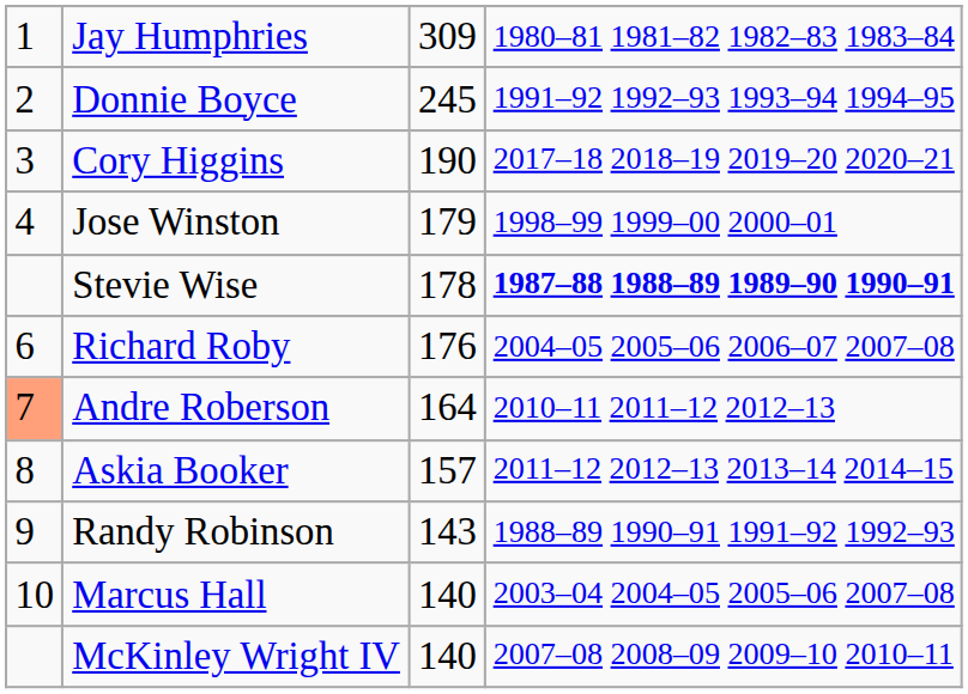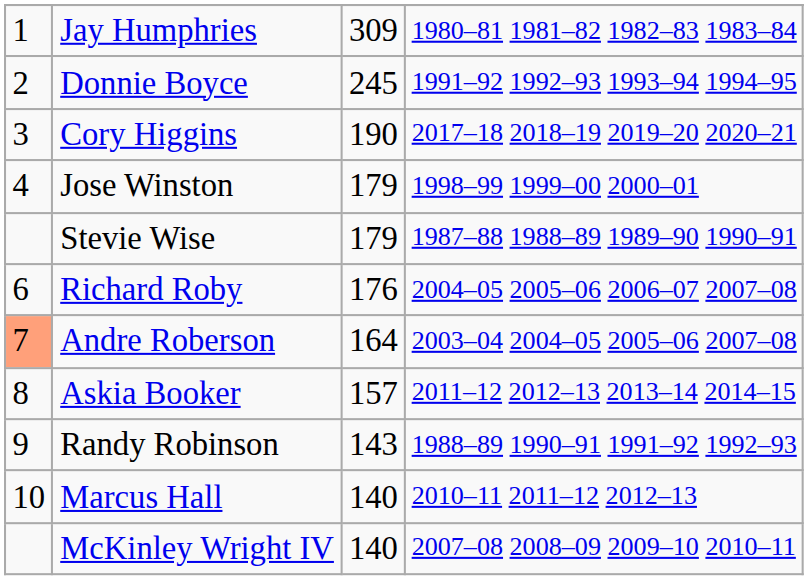 <table class="wikitable">
 <tr>
 </tr>
 <tr>
 <td>1</td>
 <td><a href='#'>Jay Humphries</a></td>
 <td>309</td>
 <td style="font-size:80%;"><a href='#'>1980–81</a> <a href='#'>1981–82</a> <a href='#'>1982–83</a> <a href='#'>1983–84</a></td>
 </tr>
 <tr>
 <td>2</td>
 <td><a href='#'>Donnie Boyce</a></td>
 <td>245</td>
 <td style="font-size:80%;"><a href='#'>1991–92</a> <a href='#'>1992–93</a> <a href='#'>1993–94</a> <a href='#'>1994–95</a></td>
 </tr>
 <tr>
 <td>3</td>
 <td><a href='#'>Cory Higgins</a></td>
 <td>190</td>
 <td style="font-size:80%;"><a href='#'>2017–18</a> <a href='#'>2018–19</a> <a href='#'>2019–20</a> <a href='#'>2020–21</a></td>
 </tr>
 <tr>
 <td>4</td>
 <td>Jose Winston</td>
 <td>179</td>
 <td style="font-size:80%;"><a href='#'>1998–99</a> <a href='#'>1999–00</a> <a href='#'>2000–01</a></td>
 </tr>
 <tr>
 <td></td>
 <td>Stevie Wise</td>
-<td>178</td>
-<td style="font-size:80%;"><strong><a href='#'>1987–88</a> <a href='#'>1988–89</a> <a href='#'>1989–90</a> <a href='#'>1990–91</a></strong></td>
+<td>179</td>
+<td style="font-size:80%;"><a href='#'>1987–88</a> <a href='#'>1988–89</a> <a href='#'>1989–90</a> <a href='#'>1990–91</a></td>
 </tr>
 <tr>
 <td>6</td>
 <td><a href='#'>Richard Roby</a></td>
 <td>176</td>
 <td style="font-size:80%;"><a href='#'>2004–05</a> <a href='#'>2005–06</a> <a href='#'>2006–07</a> <a href='#'>2007–08</a></td>
 </tr>
 <tr>
 <td style="background: lightsalmon;">7</td>
 <td><a href='#'>Andre Roberson</a></td>
 <td>164</td>
-<td style="font-size:80%;"><a href='#'>2010–11</a> <a href='#'>2011–12</a> <a href='#'>2012–13</a></td>
+<td style="font-size:80%;"><a href='#'>2003–04</a> <a href='#'>2004–05</a> <a href='#'>2005–06</a> <a href='#'>2007–08</a></td>
 </tr>
 <tr>
 <td>8</td>
 <td><a href='#'>Askia Booker</a></td>
 <td>157</td>
 <td style="font-size:80%;"><a href='#'>2011–12</a> <a href='#'>2012–13</a> <a href='#'>2013–14</a> <a href='#'>2014–15</a></td>
 </tr>
 <tr>
 <td>9</td>
 <td>Randy Robinson</td>
 <td>143</td>
 <td style="font-size:80%;"><a href='#'>1988–89</a> <a href='#'>1990–91</a> <a href='#'>1991–92</a> <a href='#'>1992–93</a></td>
 </tr>
 <tr>
 <td>10</td>
 <td><a href='#'>Marcus Hall</a></td>
 <td>140</td>
-<td style="font-size:80%;"><a href='#'>2003–04</a> <a href='#'>2004–05</a> <a href='#'>2005–06</a> <a href='#'>2007–08</a></td>
+<td style="font-size:80%;"><a href='#'>2010–11</a> <a href='#'>2011–12</a> <a href='#'>2012–13</a></td>
 </tr>
 <tr>
 <td></td>
 <td><a href='#'>McKinley Wright IV</a></td>
 <td>140</td>
 <td style="font-size:80%;"><a href='#'>2007–08</a> <a href='#'>2008–09</a> <a href='#'>2009–10</a> <a href='#'>2010–11</a></td>
 </tr>
 </table>
